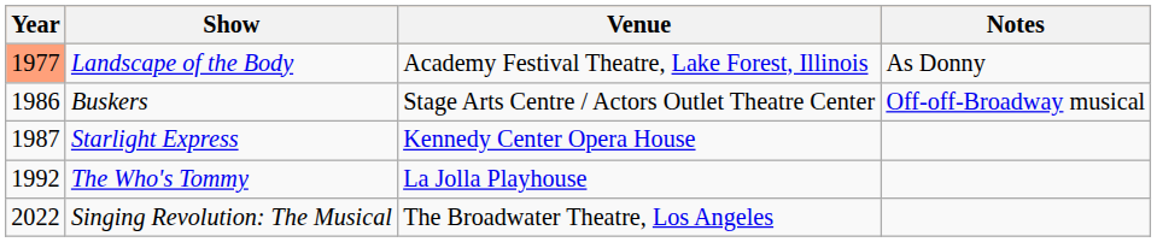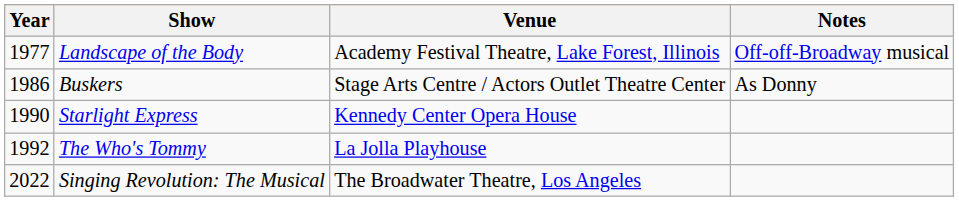 <table class="wikitable">
 <tr style="background:#fc9; text-align:center;">
 <th>Year</th>
 <th>Show</th>
 <th>Venue</th>
 <th>Notes</th>
 </tr>
 <tr>
-<td style="background: lightsalmon;">1977</td>
+<td>1977</td>
 <td><em><a href='#'>Landscape of the Body</a></em></td>
 <td>Academy Festival Theatre, <a href='#'>Lake Forest, Illinois</a></td>
-<td>As Donny</td>
+<td><a href='#'>Off-off-Broadway</a> musical</td>
 </tr>
 <tr>
 <td>1986</td>
 <td><em>Buskers</em></td>
 <td>Stage Arts Centre / Actors Outlet Theatre Center</td>
-<td><a href='#'>Off-off-Broadway</a> musical</td>
+<td>As Donny</td>
 </tr>
 <tr>
-<td>1987</td>
+<td>1990</td>
 <td><em><a href='#'>Starlight Express</a></em></td>
 <td><a href='#'>Kennedy Center Opera House</a></td>
 <td></td>
 </tr>
 <tr>
 <td>1992</td>
 <td><em><a href='#'>The Who's Tommy</a></em></td>
 <td><a href='#'>La Jolla Playhouse</a></td>
 <td></td>
 </tr>
 <tr>
 <td>2022</td>
 <td><em>Singing Revolution: The Musical</em></td>
 <td>The Broadwater Theatre, <a href='#'>Los Angeles</a></td>
 <td></td>
 </tr>
 </table>
